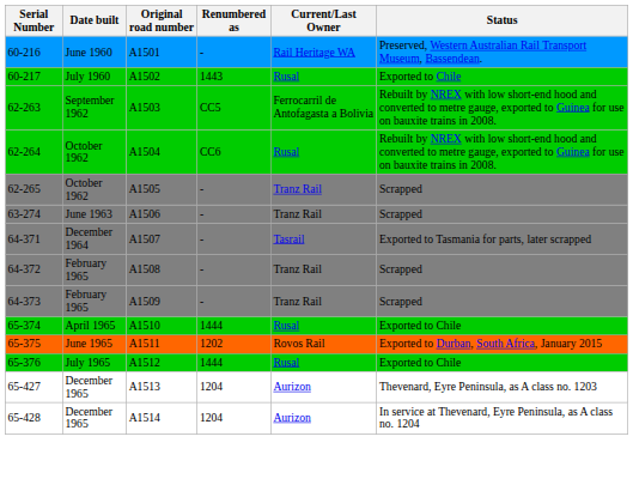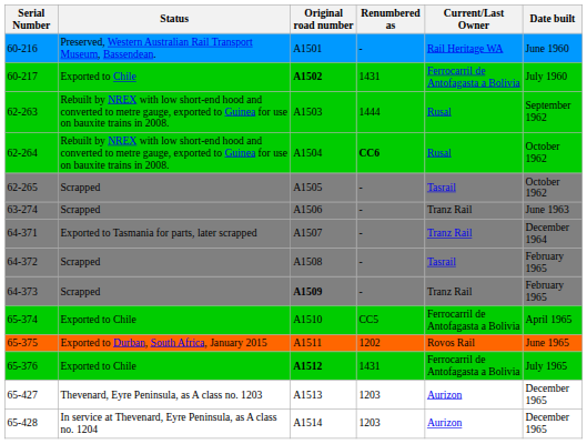 <table class="wikitable sortable">
 <tr>
 <th>Serial Number</th>
-<th>Date built</th>
+<th>Status</th>
 <th>Original road number</th>
 <th>Renumbered as</th>
 <th>Current/Last Owner</th>
-<th>Status</th>
+<th>Date built</th>
 </tr>
 <tr>
 <td bgcolor=#0099FF>60-216</td>
-<td bgcolor=#0099FF>June 1960</td>
+<td bgcolor=#0099FF>Preserved, <a href='#'>Western Australian Rail Transport Museum</a>, <a href='#'>Bassendean</a>.</td>
 <td bgcolor=#0099FF>A1501</td>
 <td bgcolor=#0099FF>-</td>
 <td bgcolor=#0099FF><a href='#'>Rail Heritage WA</a></td>
-<td bgcolor=#0099FF>Preserved, <a href='#'>Western Australian Rail Transport Museum</a>, <a href='#'>Bassendean</a>.</td>
+<td bgcolor=#0099FF>June 1960</td>
 </tr>
 <tr>
 <td bgcolor=#00CC00>60-217</td>
+<td bgcolor=#00CC00>Exported to <a href='#'>Chile</a></td>
+<td bgcolor=#00CC00><strong>A1502</strong></td>
+<td bgcolor=#00CC00>1431</td>
+<td bgcolor=#00CC00><a href='#'>Ferrocarril de Antofagasta a Bolivia</a></td>
 <td bgcolor=#00CC00>July 1960</td>
-<td bgcolor=#00CC00>A1502</td>
-<td bgcolor=#00CC00>1443</td>
-<td bgcolor=#00CC00><a href='#'>Rusal</a></td>
-<td bgcolor=#00CC00>Exported to <a href='#'>Chile</a></td>
 </tr>
 <tr>
 <td bgcolor=#00CC00>62-263</td>
+<td bgcolor=#00CC00>Rebuilt by <a href='#'>NREX</a> with low short-end hood and converted to metre gauge, exported to <a href='#'>Guinea</a> for use on bauxite trains in 2008.</td>
+<td bgcolor=#00CC00>A1503</td>
+<td bgcolor=#00CC00>1444</td>
+<td bgcolor=#00CC00><a href='#'>Rusal</a></td>
 <td bgcolor=#00CC00>September 1962</td>
-<td bgcolor=#00CC00>A1503</td>
-<td bgcolor=#00CC00>CC5</td>
-<td bgcolor=#00CC00>Ferrocarril de Antofagasta a Bolivia</td>
-<td bgcolor=#00CC00>Rebuilt by <a href='#'>NREX</a> with low short-end hood and converted to metre gauge, exported to <a href='#'>Guinea</a> for use on bauxite trains in 2008.</td>
 </tr>
 <tr>
 <td bgcolor=#00CC00>62-264</td>
+<td bgcolor=#00CC00>Rebuilt by <a href='#'>NREX</a> with low short-end hood and converted to metre gauge, exported to <a href='#'>Guinea</a> for use on bauxite trains in 2008.</td>
+<td bgcolor=#00CC00>A1504</td>
+<td bgcolor=#00CC00><strong>CC6</strong></td>
+<td bgcolor=#00CC00><a href='#'>Rusal</a></td>
 <td bgcolor=#00CC00>October 1962</td>
-<td bgcolor=#00CC00>A1504</td>
-<td bgcolor=#00CC00>CC6</td>
-<td bgcolor=#00CC00><a href='#'>Rusal</a></td>
-<td bgcolor=#00CC00>Rebuilt by <a href='#'>NREX</a> with low short-end hood and converted to metre gauge, exported to <a href='#'>Guinea</a> for use on bauxite trains in 2008.</td>
 </tr>
 <tr>
 <td bgcolor=#808080>62-265</td>
-<td bgcolor=#808080>October 1962</td>
+<td bgcolor=#808080>Scrapped</td>
 <td bgcolor=#808080>A1505</td>
 <td bgcolor=#808080>-</td>
-<td bgcolor=#808080><a href='#'>Tranz Rail</a></td>
-<td bgcolor=#808080>Scrapped</td>
+<td bgcolor=#808080><a href='#'>Tasrail</a></td>
+<td bgcolor=#808080>October 1962</td>
 </tr>
 <tr>
 <td bgcolor=#808080>63-274</td>
-<td bgcolor=#808080>June 1963</td>
+<td bgcolor=#808080>Scrapped</td>
 <td bgcolor=#808080>A1506</td>
 <td bgcolor=#808080>-</td>
 <td bgcolor=#808080>Tranz Rail</td>
-<td bgcolor=#808080>Scrapped</td>
+<td bgcolor=#808080>June 1963</td>
 </tr>
 <tr>
 <td bgcolor=#808080>64-371</td>
-<td bgcolor=#808080>December 1964</td>
+<td bgcolor=#808080>Exported to Tasmania for parts, later scrapped</td>
 <td bgcolor=#808080>A1507</td>
 <td bgcolor=#808080>-</td>
-<td bgcolor=#808080><a href='#'>Tasrail</a></td>
-<td bgcolor=#808080>Exported to Tasmania for parts, later scrapped</td>
+<td bgcolor=#808080><a href='#'>Tranz Rail</a></td>
+<td bgcolor=#808080>December 1964</td>
 </tr>
 <tr>
 <td bgcolor=#808080>64-372</td>
-<td bgcolor=#808080>February 1965</td>
+<td bgcolor=#808080>Scrapped</td>
 <td bgcolor=#808080>A1508</td>
 <td bgcolor=#808080>-</td>
-<td bgcolor=#808080>Tranz Rail</td>
-<td bgcolor=#808080>Scrapped</td>
+<td bgcolor=#808080><a href='#'>Tasrail</a></td>
+<td bgcolor=#808080>February 1965</td>
 </tr>
 <tr>
 <td bgcolor=#808080>64-373</td>
-<td bgcolor=#808080>February 1965</td>
-<td bgcolor=#808080>A1509</td>
+<td bgcolor=#808080>Scrapped</td>
+<td bgcolor=#808080><strong>A1509</strong></td>
 <td bgcolor=#808080>-</td>
 <td bgcolor=#808080>Tranz Rail</td>
-<td bgcolor=#808080>Scrapped</td>
+<td bgcolor=#808080>February 1965</td>
 </tr>
 <tr>
 <td bgcolor=#00CC00>65-374</td>
+<td bgcolor=#00CC00>Exported to Chile</td>
+<td bgcolor=#00CC00>A1510</td>
+<td bgcolor=#00CC00>CC5</td>
+<td bgcolor=#00CC00>Ferrocarril de Antofagasta a Bolivia</td>
 <td bgcolor=#00CC00>April 1965</td>
-<td bgcolor=#00CC00>A1510</td>
-<td bgcolor=#00CC00>1444</td>
-<td bgcolor=#00CC00><a href='#'>Rusal</a></td>
-<td bgcolor=#00CC00>Exported to Chile</td>
 </tr>
 <tr>
 <td bgcolor=#FF6600>65-375</td>
-<td bgcolor=#FF6600>June 1965</td>
+<td bgcolor=#FF6600>Exported to <a href='#'>Durban</a>, <a href='#'>South Africa</a>, January 2015</td>
 <td bgcolor=#FF6600>A1511</td>
 <td bgcolor=#FF6600>1202</td>
 <td bgcolor=#FF6600>Rovos Rail</td>
-<td bgcolor=#FF6600>Exported to <a href='#'>Durban</a>, <a href='#'>South Africa</a>, January 2015</td>
+<td bgcolor=#FF6600>June 1965</td>
 </tr>
 <tr>
 <td bgcolor=#00CC00>65-376</td>
+<td bgcolor=#00CC00>Exported to Chile</td>
+<td bgcolor=#00CC00><strong>A1512</strong></td>
+<td bgcolor=#00CC00>1431</td>
+<td bgcolor=#00CC00>Ferrocarril de Antofagasta a Bolivia</td>
 <td bgcolor=#00CC00>July 1965</td>
-<td bgcolor=#00CC00>A1512</td>
-<td bgcolor=#00CC00>1444</td>
-<td bgcolor=#00CC00><a href='#'>Rusal</a></td>
-<td bgcolor=#00CC00>Exported to Chile</td>
 </tr>
 <tr>
 <td bgcolor=#FFFFFF>65-427</td>
+<td bgcolor=#FFFFFF>Thevenard, Eyre Peninsula, as A class no. 1203</td>
+<td bgcolor=#FFFFFF>A1513</td>
+<td bgcolor=#FFFFFF>1203</td>
+<td bgcolor=#FFFFFF><a href='#'>Aurizon</a></td>
 <td bgcolor=#FFFFFF>December 1965</td>
-<td bgcolor=#FFFFFF>A1513</td>
-<td bgcolor=#FFFFFF>1204</td>
-<td bgcolor=#FFFFFF><a href='#'>Aurizon</a></td>
-<td bgcolor=#FFFFFF>Thevenard, Eyre Peninsula, as A class no. 1203</td>
 </tr>
 <tr>
 <td bgcolor=#FFFFFF>65-428</td>
+<td bgcolor=#FFFFFF>In service at Thevenard, Eyre Peninsula, as A class no. 1204</td>
+<td bgcolor=#FFFFFF>A1514</td>
+<td bgcolor=#FFFFFF>1203</td>
+<td bgcolor=#FFFFFF><a href='#'>Aurizon</a></td>
 <td bgcolor=#FFFFFF>December 1965</td>
-<td bgcolor=#FFFFFF>A1514</td>
-<td bgcolor=#FFFFFF>1204</td>
-<td bgcolor=#FFFFFF><a href='#'>Aurizon</a></td>
-<td bgcolor=#FFFFFF>In service at Thevenard, Eyre Peninsula, as A class no. 1204</td>
 </tr>
 </table>
